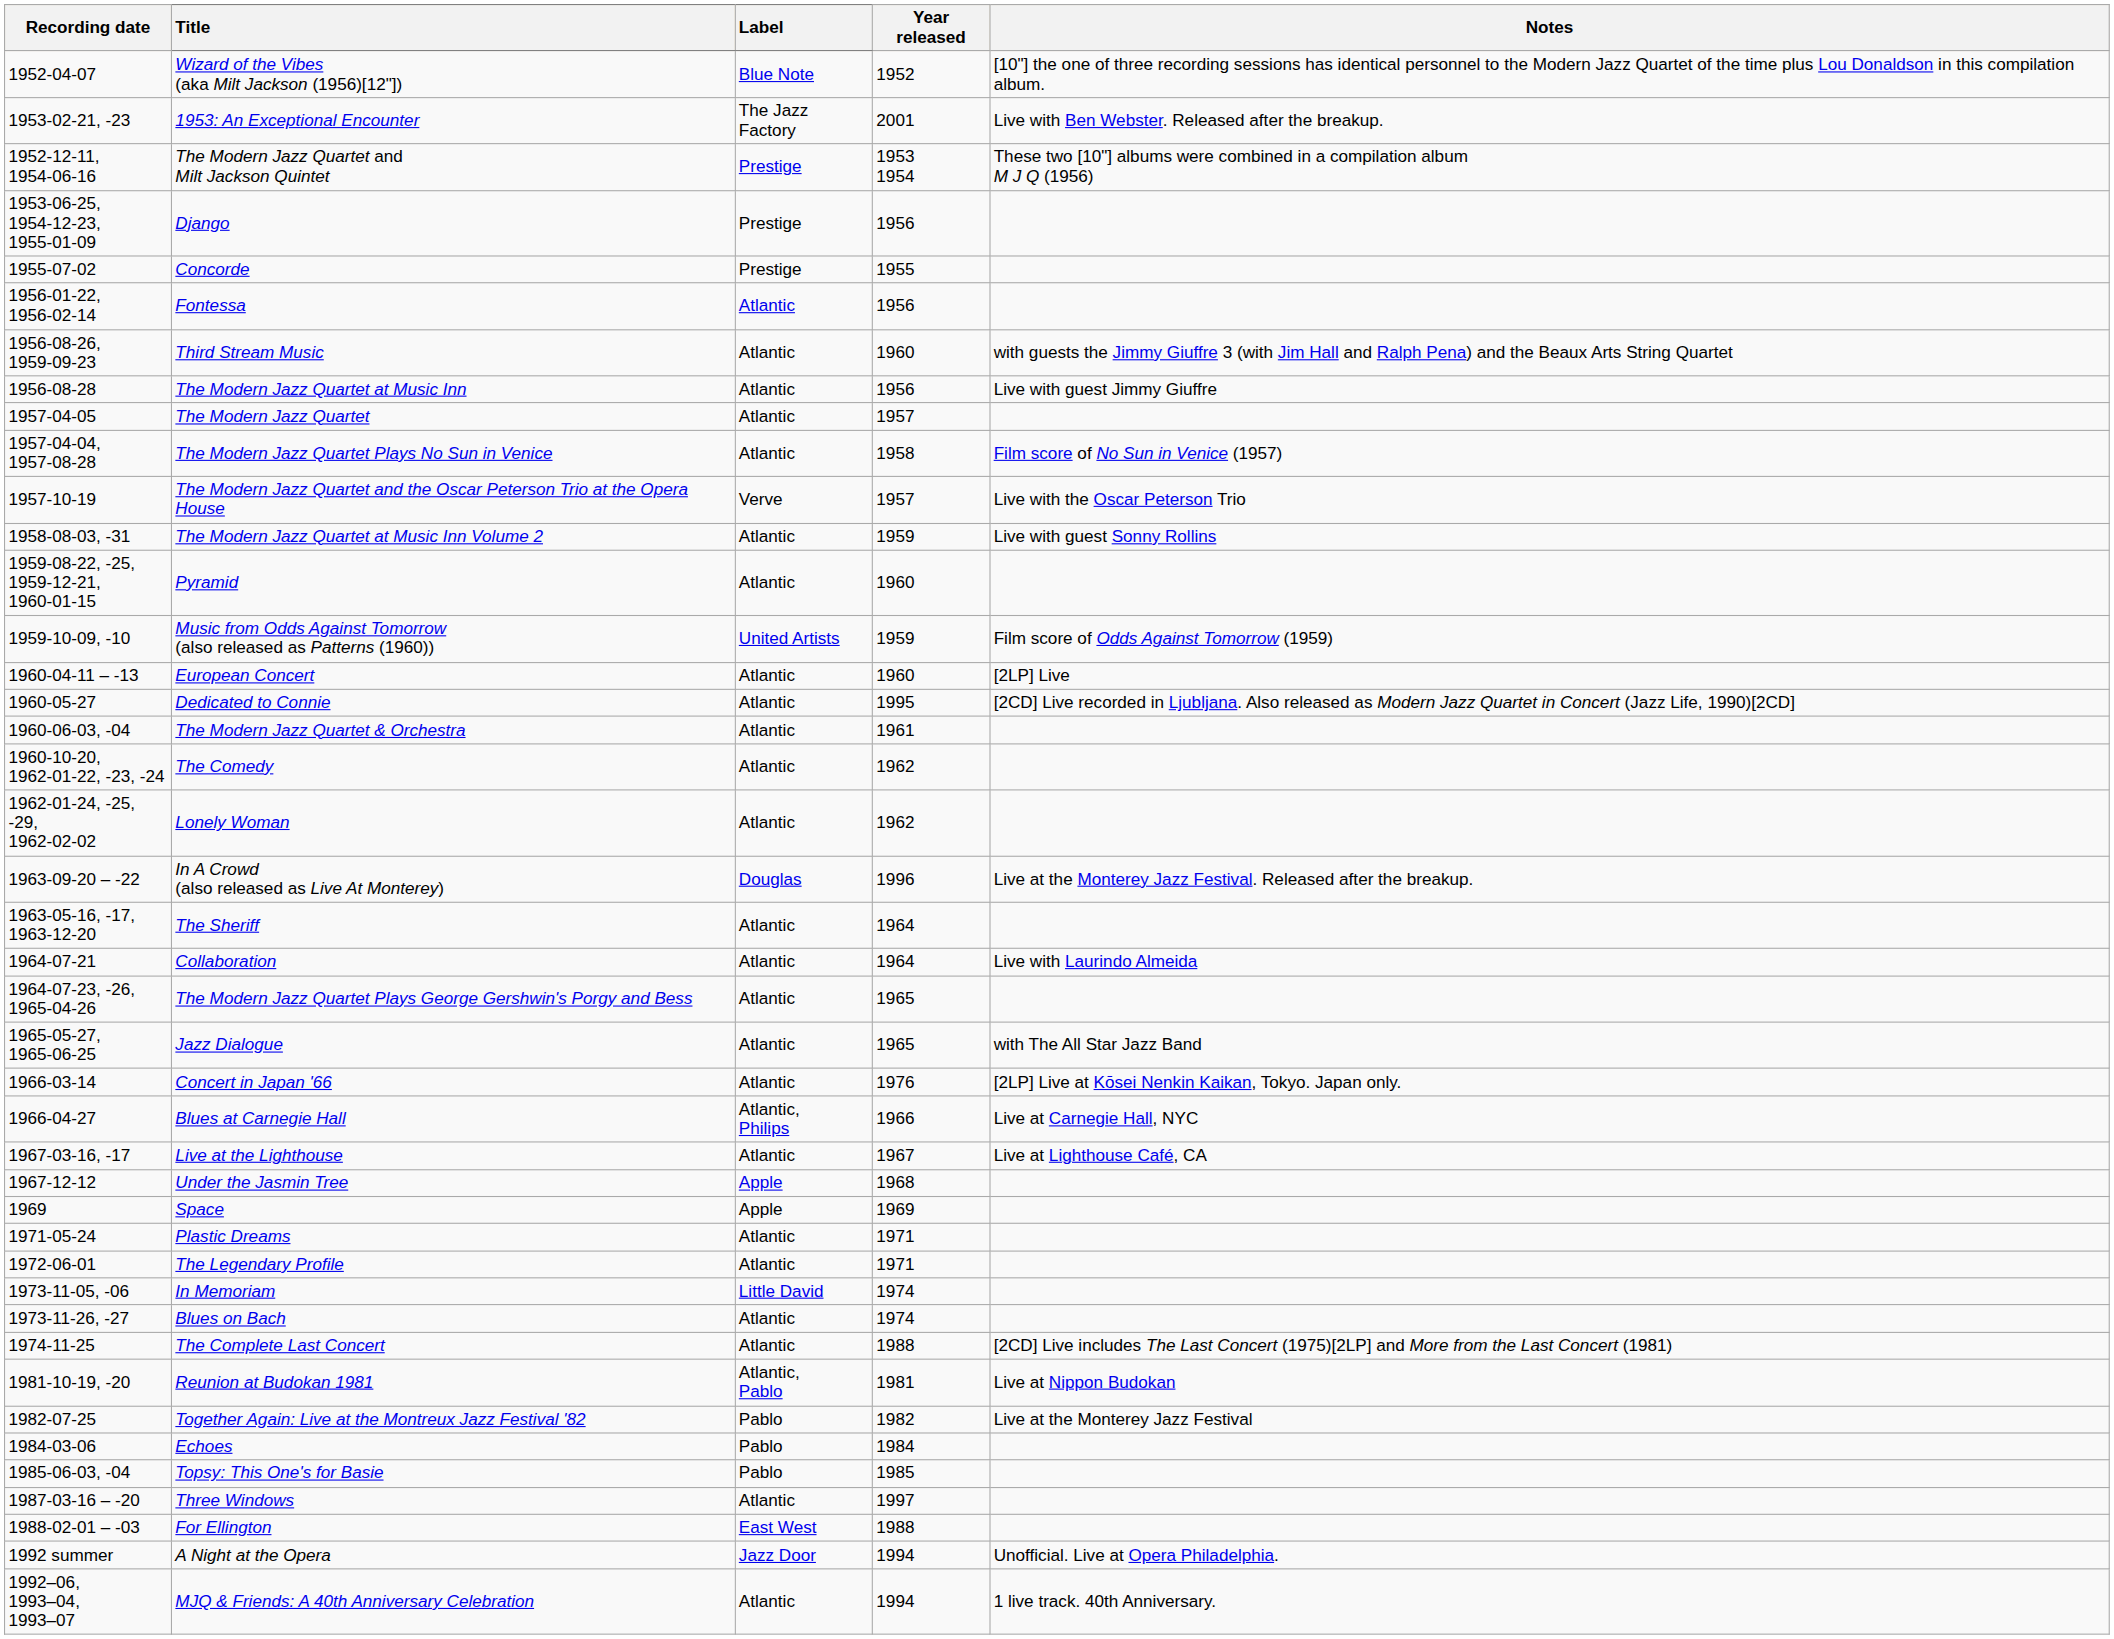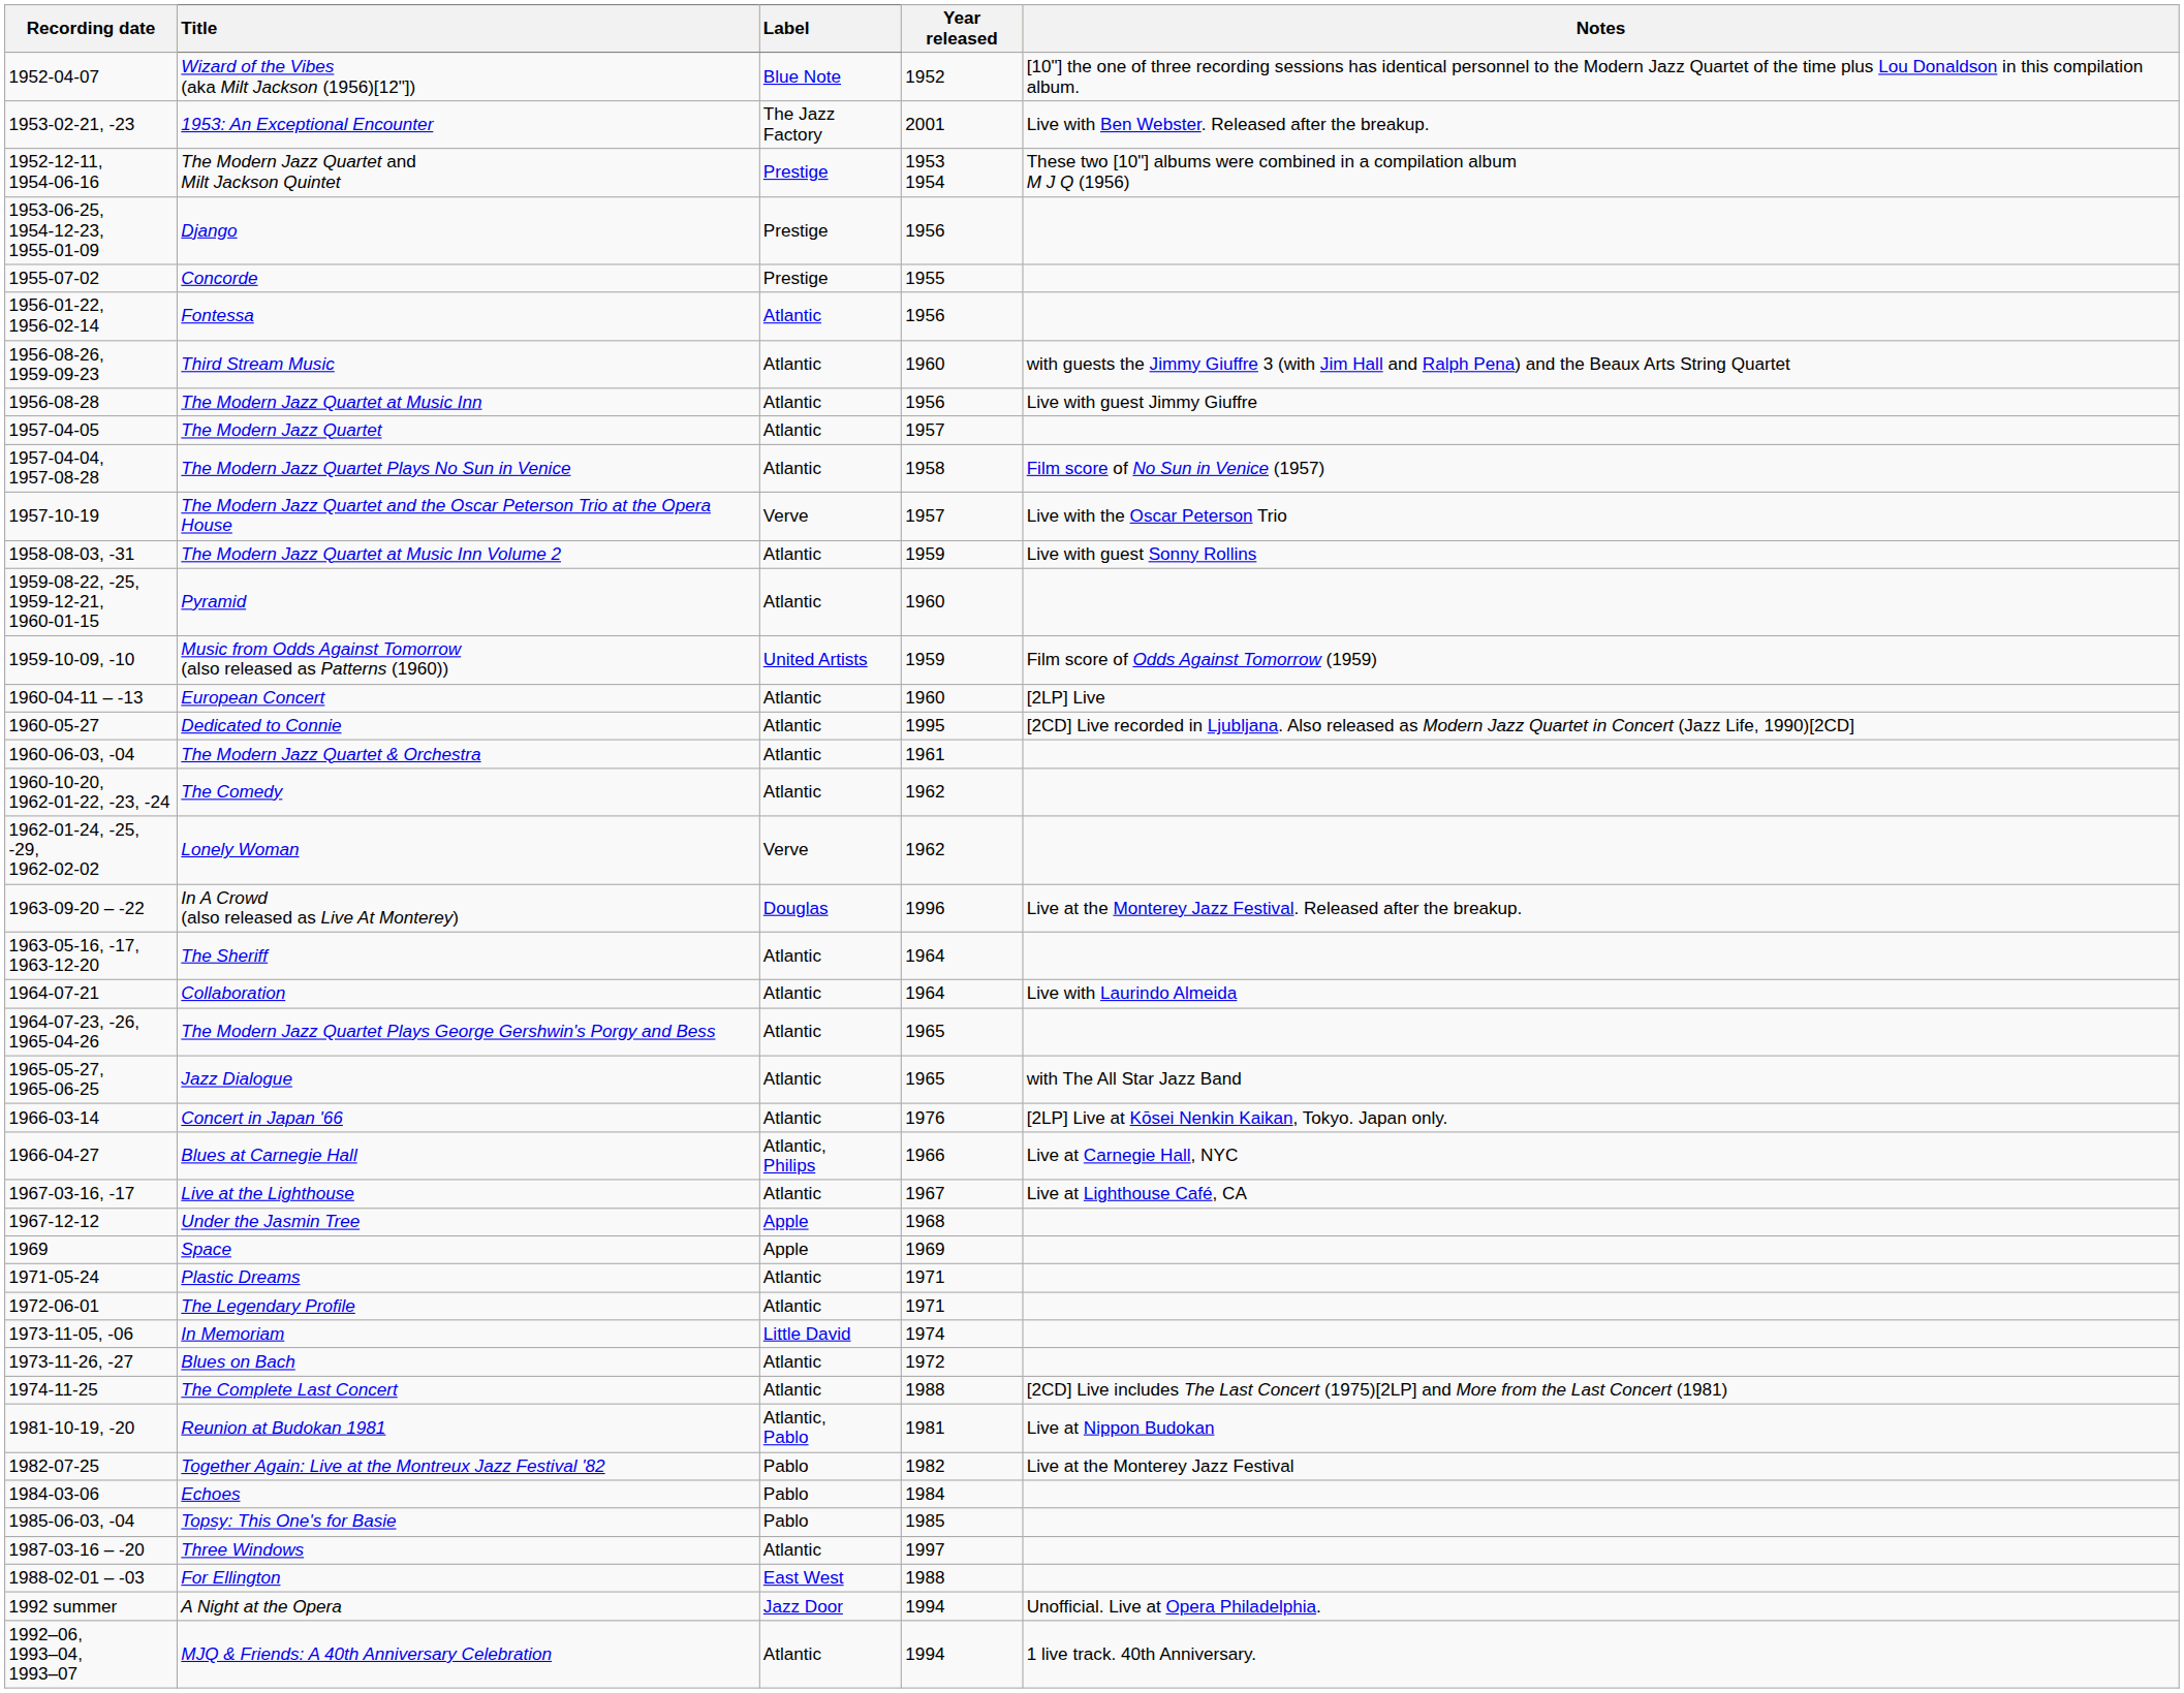 <table class="wikitable sortable">
 <tr style="background:#ffdead;">
 <th>Recording date</th>
 <th style="text-align:left; border-bottom:1px solid gray; border-top:1px solid gray;">Title</th>
 <th style="text-align:left; border-bottom:1px solid gray; border-top:1px solid gray;">Label</th>
 <th>Year released</th>
 <th>Notes</th>
 </tr>
 <tr>
 <td>1952-04-07</td>
 <td><em><a href='#'>Wizard of the Vibes</a></em> <br>(aka <em>Milt Jackson</em> (1956)[12"])</td>
 <td><a href='#'>Blue Note</a></td>
 <td>1952</td>
 <td>[10"] the one of three recording sessions has identical personnel to the Modern Jazz Quartet of the time plus <a href='#'>Lou Donaldson</a> in this compilation album.</td>
 </tr>
 <tr>
 <td>1953-02-21, -23</td>
 <td><em><a href='#'>1953: An Exceptional Encounter</a></em></td>
 <td>The Jazz Factory</td>
 <td>2001</td>
 <td>Live with <a href='#'>Ben Webster</a>. Released after the breakup.</td>
 </tr>
 <tr>
 <td>1952-12-11, <br>1954-06-16</td>
 <td><em>The Modern Jazz Quartet</em> and <br><em>Milt Jackson Quintet</em></td>
 <td><a href='#'>Prestige</a></td>
 <td>1953 <br>1954</td>
 <td>These two [10"] albums were combined in a compilation album <br><em>M J Q</em> (1956)</td>
 </tr>
 <tr>
 <td>1953-06-25, <br>1954-12-23, <br>1955-01-09</td>
 <td><em><a href='#'>Django</a></em></td>
 <td>Prestige</td>
 <td>1956</td>
 <td></td>
 </tr>
 <tr>
 <td>1955-07-02</td>
 <td><em><a href='#'>Concorde</a></em></td>
 <td>Prestige</td>
 <td>1955</td>
 <td></td>
 </tr>
 <tr>
 <td>1956-01-22, <br>1956-02-14</td>
 <td><em><a href='#'>Fontessa</a></em></td>
 <td><a href='#'>Atlantic</a></td>
 <td>1956</td>
 <td></td>
 </tr>
 <tr>
 <td>1956-08-26,<br>1959-09-23</td>
 <td><em><a href='#'>Third Stream Music</a></em></td>
 <td>Atlantic</td>
 <td>1960</td>
 <td>with guests the <a href='#'>Jimmy Giuffre</a> 3 (with <a href='#'>Jim Hall</a> and <a href='#'>Ralph Pena</a>) and the Beaux Arts String Quartet</td>
 </tr>
 <tr>
 <td>1956-08-28</td>
 <td><em><a href='#'>The Modern Jazz Quartet at Music Inn</a></em></td>
 <td>Atlantic</td>
 <td>1956</td>
 <td>Live with guest Jimmy Giuffre</td>
 </tr>
 <tr>
 <td>1957-04-05</td>
 <td><em><a href='#'>The Modern Jazz Quartet</a></em></td>
 <td>Atlantic</td>
 <td>1957</td>
 <td></td>
 </tr>
 <tr>
 <td>1957-04-04, <br>1957-08-28</td>
 <td><em><a href='#'>The Modern Jazz Quartet Plays No Sun in Venice</a></em></td>
 <td>Atlantic</td>
 <td>1958</td>
 <td><a href='#'>Film score</a> of <em><a href='#'>No Sun in Venice</a></em> (1957)</td>
 </tr>
 <tr>
 <td>1957-10-19</td>
 <td><em><a href='#'>The Modern Jazz Quartet and the Oscar Peterson Trio at the Opera House</a></em></td>
 <td>Verve</td>
 <td>1957</td>
 <td>Live with the <a href='#'>Oscar Peterson</a> Trio</td>
 </tr>
 <tr>
 <td>1958-08-03, -31</td>
 <td><em><a href='#'>The Modern Jazz Quartet at Music Inn Volume 2</a></em></td>
 <td>Atlantic</td>
 <td>1959</td>
 <td>Live with guest <a href='#'>Sonny Rollins</a></td>
 </tr>
 <tr>
 <td>1959-08-22, -25, <br>1959-12-21, <br>1960-01-15</td>
 <td><em><a href='#'>Pyramid</a></em></td>
 <td>Atlantic</td>
 <td>1960</td>
 <td></td>
 </tr>
 <tr>
 <td>1959-10-09, -10</td>
 <td><em><a href='#'>Music from Odds Against Tomorrow</a></em><br>(also released as <em>Patterns</em> (1960))</td>
 <td><a href='#'>United Artists</a></td>
 <td>1959</td>
 <td>Film score of <em><a href='#'>Odds Against Tomorrow</a></em> (1959)</td>
 </tr>
 <tr>
 <td>1960-04-11 – -13</td>
 <td><em><a href='#'>European Concert</a></em></td>
 <td>Atlantic</td>
 <td>1960</td>
 <td>[2LP] Live</td>
 </tr>
 <tr>
 <td>1960-05-27</td>
 <td><em><a href='#'>Dedicated to Connie</a></em></td>
 <td>Atlantic</td>
 <td>1995</td>
 <td>[2CD] Live recorded in <a href='#'>Ljubljana</a>. Also released as <em>Modern Jazz Quartet in Concert</em> (Jazz Life, 1990)[2CD]</td>
 </tr>
 <tr>
 <td>1960-06-03, -04</td>
 <td><em><a href='#'>The Modern Jazz Quartet & Orchestra</a></em></td>
 <td>Atlantic</td>
 <td>1961</td>
 <td></td>
 </tr>
 <tr>
 <td>1960-10-20, <br>1962-01-22, -23, -24</td>
 <td><em><a href='#'>The Comedy</a></em></td>
 <td>Atlantic</td>
 <td>1962</td>
 <td></td>
 </tr>
 <tr>
 <td>1962-01-24, -25, -29, <br>1962-02-02</td>
 <td><em><a href='#'>Lonely Woman</a></em></td>
-<td>Atlantic</td>
+<td>Verve</td>
 <td>1962</td>
 <td></td>
 </tr>
 <tr>
 <td>1963-09-20 – -22</td>
 <td><em>In A Crowd</em> <br>(also released as <em>Live At Monterey</em>)</td>
 <td><a href='#'>Douglas</a></td>
 <td>1996</td>
 <td>Live at the <a href='#'>Monterey Jazz Festival</a>. Released after the breakup.</td>
 </tr>
 <tr>
 <td>1963-05-16, -17, <br>1963-12-20</td>
 <td><em><a href='#'>The Sheriff</a></em></td>
 <td>Atlantic</td>
 <td>1964</td>
 <td></td>
 </tr>
 <tr>
 <td>1964-07-21</td>
 <td><em><a href='#'>Collaboration</a></em></td>
 <td>Atlantic</td>
 <td>1964</td>
 <td>Live with <a href='#'>Laurindo Almeida</a></td>
 </tr>
 <tr>
 <td>1964-07-23, -26, <br>1965-04-26</td>
 <td><em><a href='#'>The Modern Jazz Quartet Plays George Gershwin's Porgy and Bess</a></em></td>
 <td>Atlantic</td>
 <td>1965</td>
 <td></td>
 </tr>
 <tr>
 <td>1965-05-27, <br>1965-06-25</td>
 <td><em><a href='#'>Jazz Dialogue</a></em></td>
 <td>Atlantic</td>
 <td>1965</td>
 <td>with The All Star Jazz Band</td>
 </tr>
 <tr>
 <td>1966-03-14</td>
 <td><em><a href='#'>Concert in Japan '66</a></em></td>
 <td>Atlantic</td>
 <td>1976</td>
 <td>[2LP] Live at <a href='#'>Kōsei Nenkin Kaikan</a>, Tokyo. Japan only.</td>
 </tr>
 <tr>
 <td>1966-04-27</td>
 <td><em><a href='#'>Blues at Carnegie Hall</a></em></td>
 <td>Atlantic, <br><a href='#'>Philips</a></td>
 <td>1966</td>
 <td>Live at <a href='#'>Carnegie Hall</a>, NYC</td>
 </tr>
 <tr>
 <td>1967-03-16, -17</td>
 <td><em><a href='#'>Live at the Lighthouse</a></em></td>
 <td>Atlantic</td>
 <td>1967</td>
 <td>Live at <a href='#'>Lighthouse Café</a>, CA</td>
 </tr>
 <tr>
 <td>1967-12-12</td>
 <td><em><a href='#'>Under the Jasmin Tree</a></em></td>
 <td><a href='#'>Apple</a></td>
 <td>1968</td>
 <td></td>
 </tr>
 <tr>
 <td>1969</td>
 <td><em><a href='#'>Space</a></em></td>
 <td>Apple</td>
 <td>1969</td>
 <td></td>
 </tr>
 <tr>
 <td>1971-05-24</td>
 <td><em><a href='#'>Plastic Dreams</a></em></td>
 <td>Atlantic</td>
 <td>1971</td>
 <td></td>
 </tr>
 <tr>
 <td>1972-06-01</td>
 <td><em><a href='#'>The Legendary Profile</a></em></td>
 <td>Atlantic</td>
 <td>1971</td>
 <td></td>
 </tr>
 <tr>
 <td>1973-11-05, -06</td>
 <td><em><a href='#'>In Memoriam</a></em></td>
 <td><a href='#'>Little David</a></td>
 <td>1974</td>
 <td></td>
 </tr>
 <tr>
 <td>1973-11-26, -27</td>
 <td><em><a href='#'>Blues on Bach</a></em></td>
 <td>Atlantic</td>
-<td>1974</td>
+<td>1972</td>
 <td></td>
 </tr>
 <tr>
 <td>1974-11-25</td>
 <td><em><a href='#'>The Complete Last Concert</a></em></td>
 <td>Atlantic</td>
 <td>1988</td>
 <td>[2CD] Live includes <em>The Last Concert</em> (1975)[2LP] and <em>More from the Last Concert</em> (1981)</td>
 </tr>
 <tr>
 <td>1981-10-19, -20</td>
 <td><em><a href='#'>Reunion at Budokan 1981</a></em></td>
 <td>Atlantic, <br><a href='#'>Pablo</a></td>
 <td>1981</td>
 <td>Live at <a href='#'>Nippon Budokan</a></td>
 </tr>
 <tr>
 <td>1982-07-25</td>
 <td><em><a href='#'>Together Again: Live at the Montreux Jazz Festival '82</a></em></td>
 <td>Pablo</td>
 <td>1982</td>
 <td>Live at the Monterey Jazz Festival</td>
 </tr>
 <tr>
 <td>1984-03-06</td>
 <td><em><a href='#'>Echoes</a></em></td>
 <td>Pablo</td>
 <td>1984</td>
 <td></td>
 </tr>
 <tr>
 <td>1985-06-03, -04</td>
 <td><em><a href='#'>Topsy: This One's for Basie</a></em></td>
 <td>Pablo</td>
 <td>1985</td>
 <td></td>
 </tr>
 <tr>
 <td>1987-03-16 – -20</td>
 <td><em><a href='#'>Three Windows</a></em></td>
 <td>Atlantic</td>
 <td>1997</td>
 <td></td>
 </tr>
 <tr>
 <td>1988-02-01 – -03</td>
 <td><em><a href='#'>For Ellington</a></em></td>
 <td><a href='#'>East West</a></td>
 <td>1988</td>
 <td></td>
 </tr>
 <tr>
 <td>1992 summer</td>
 <td><em>A Night at the Opera</em></td>
 <td><a href='#'>Jazz Door</a></td>
 <td>1994</td>
 <td>Unofficial. Live at <a href='#'>Opera Philadelphia</a>.</td>
 </tr>
 <tr>
 <td>1992–06,<br> 1993–04,<br>1993–07</td>
 <td><em><a href='#'>MJQ & Friends: A 40th Anniversary Celebration</a></em></td>
 <td>Atlantic</td>
 <td>1994</td>
 <td>1 live track. 40th Anniversary.</td>
 </tr>
 </table>
